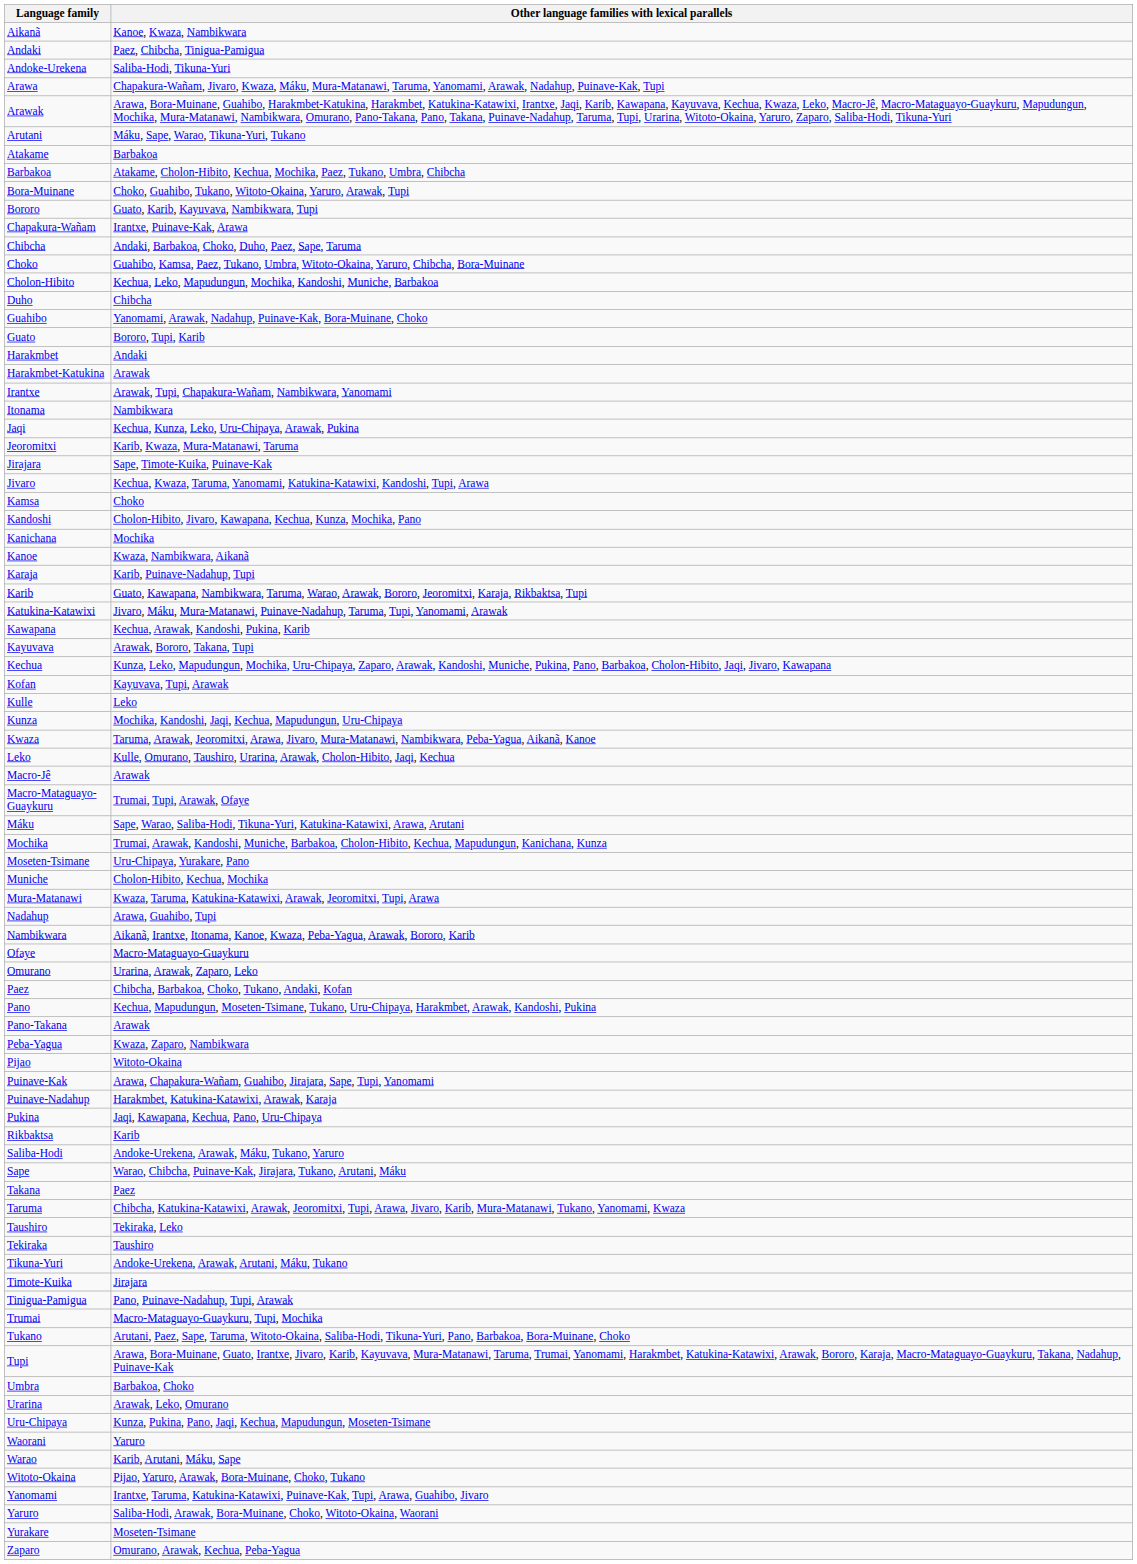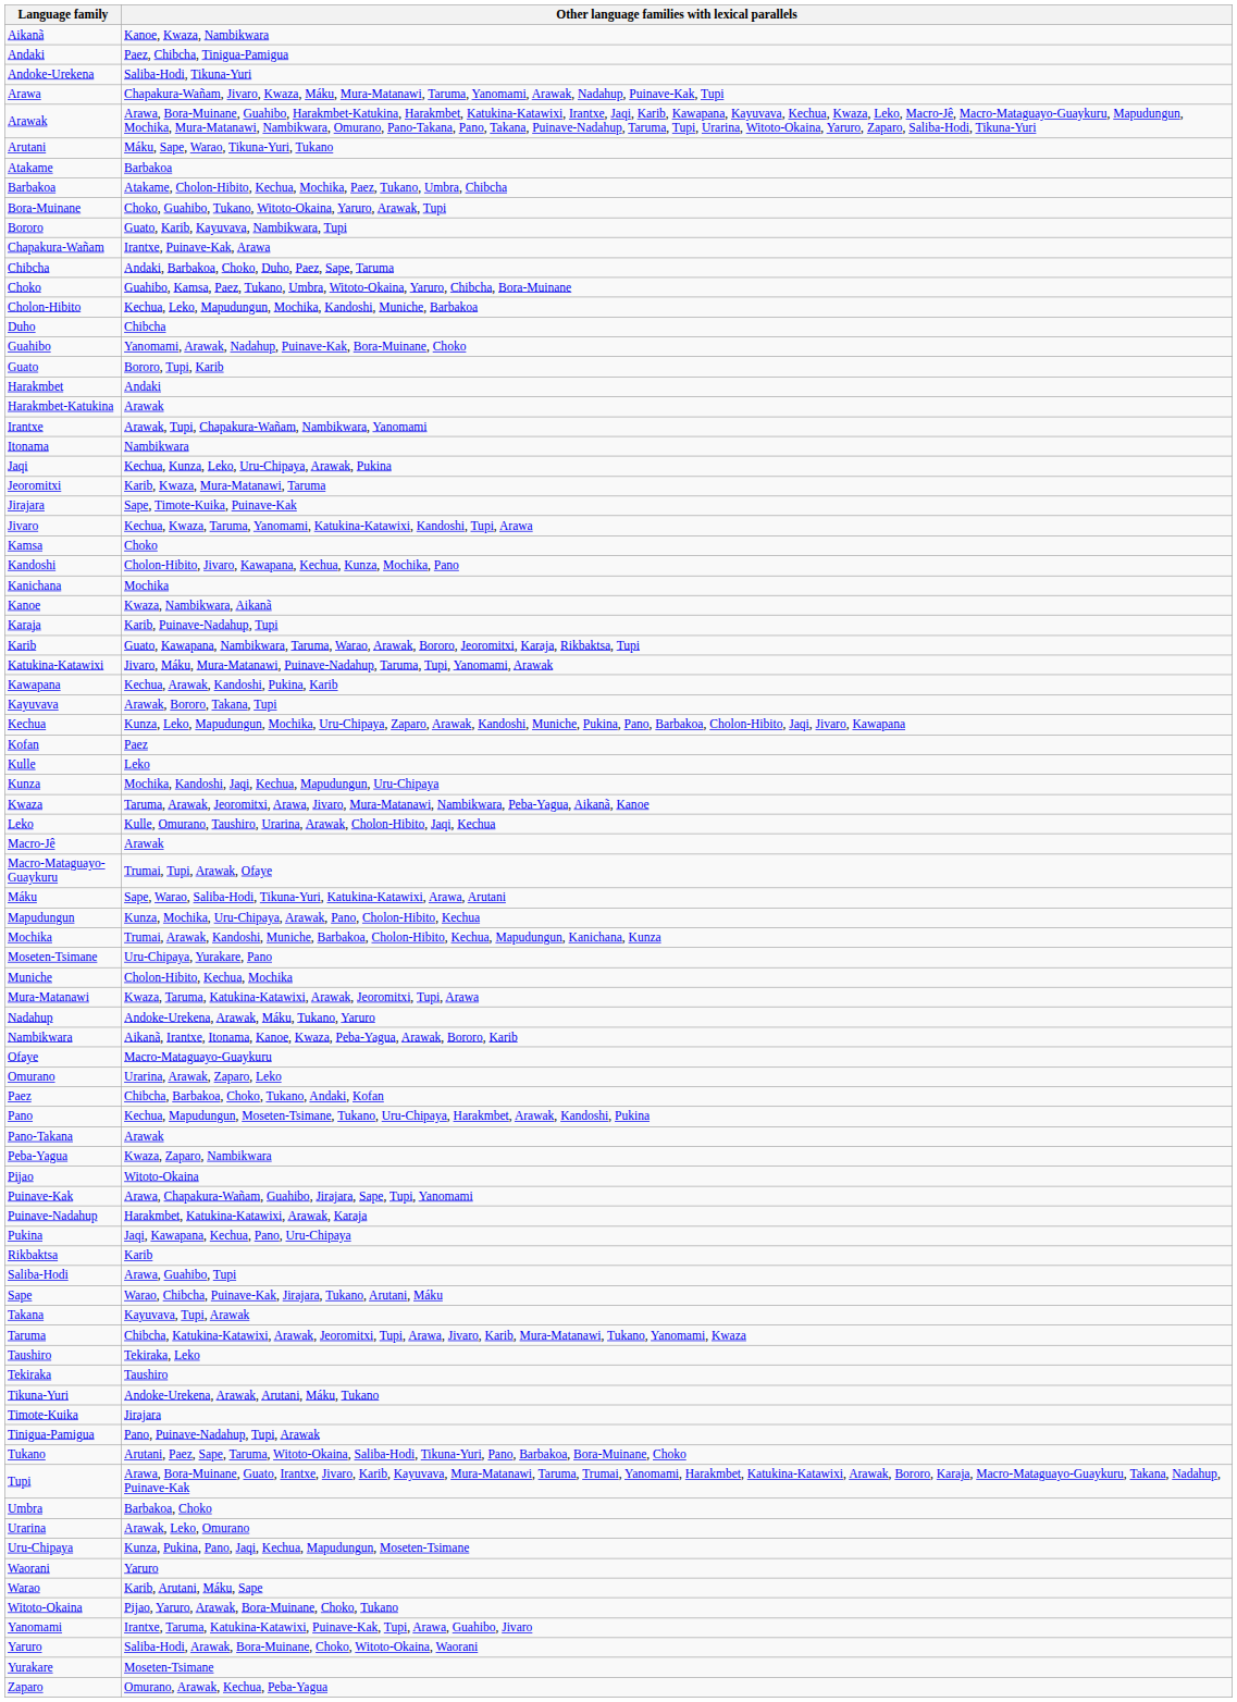 <table class="wikitable">
 <tr>
 <th>Language family</th>
 <th>Other language families with lexical parallels</th>
 </tr>
 <tr>
 <td><a href='#'>Aikanã</a></td>
 <td><a href='#'>Kanoe</a>, <a href='#'>Kwaza</a>, <a href='#'>Nambikwara</a></td>
 </tr>
 <tr>
 <td><a href='#'>Andaki</a></td>
 <td><a href='#'>Paez</a>, <a href='#'>Chibcha</a>, <a href='#'>Tinigua-Pamigua</a></td>
 </tr>
 <tr>
 <td><a href='#'>Andoke-Urekena</a></td>
 <td><a href='#'>Saliba-Hodi</a>, <a href='#'>Tikuna-Yuri</a></td>
 </tr>
 <tr>
 <td><a href='#'>Arawa</a></td>
 <td><a href='#'>Chapakura-Wañam</a>, <a href='#'>Jivaro</a>, <a href='#'>Kwaza</a>, <a href='#'>Máku</a>, <a href='#'>Mura-Matanawi</a>, <a href='#'>Taruma</a>, <a href='#'>Yanomami</a>, <a href='#'>Arawak</a>, <a href='#'>Nadahup</a>, <a href='#'>Puinave-Kak</a>, <a href='#'>Tupi</a></td>
 </tr>
 <tr>
 <td><a href='#'>Arawak</a></td>
 <td><a href='#'>Arawa</a>, <a href='#'>Bora-Muinane</a>, <a href='#'>Guahibo</a>, <a href='#'>Harakmbet-Katukina</a>, <a href='#'>Harakmbet</a>, <a href='#'>Katukina-Katawixi</a>, <a href='#'>Irantxe</a>, <a href='#'>Jaqi</a>, <a href='#'>Karib</a>, <a href='#'>Kawapana</a>, <a href='#'>Kayuvava</a>, <a href='#'>Kechua</a>, <a href='#'>Kwaza</a>, <a href='#'>Leko</a>, <a href='#'>Macro-Jê</a>, <a href='#'>Macro-Mataguayo-Guaykuru</a>, <a href='#'>Mapudungun</a>, <a href='#'>Mochika</a>, <a href='#'>Mura-Matanawi</a>, <a href='#'>Nambikwara</a>, <a href='#'>Omurano</a>, <a href='#'>Pano-Takana</a>, <a href='#'>Pano</a>, <a href='#'>Takana</a>, <a href='#'>Puinave-Nadahup</a>, <a href='#'>Taruma</a>, <a href='#'>Tupi</a>, <a href='#'>Urarina</a>, <a href='#'>Witoto-Okaina</a>, <a href='#'>Yaruro</a>, <a href='#'>Zaparo</a>, <a href='#'>Saliba-Hodi</a>, <a href='#'>Tikuna-Yuri</a></td>
 </tr>
 <tr>
 <td><a href='#'>Arutani</a></td>
 <td><a href='#'>Máku</a>, <a href='#'>Sape</a>, <a href='#'>Warao</a>, <a href='#'>Tikuna-Yuri</a>, <a href='#'>Tukano</a></td>
 </tr>
 <tr>
 <td><a href='#'>Atakame</a></td>
 <td><a href='#'>Barbakoa</a></td>
 </tr>
 <tr>
 <td><a href='#'>Barbakoa</a></td>
 <td><a href='#'>Atakame</a>, <a href='#'>Cholon-Hibito</a>, <a href='#'>Kechua</a>, <a href='#'>Mochika</a>, <a href='#'>Paez</a>, <a href='#'>Tukano</a>, <a href='#'>Umbra</a>, <a href='#'>Chibcha</a></td>
 </tr>
 <tr>
 <td><a href='#'>Bora-Muinane</a></td>
 <td><a href='#'>Choko</a>, <a href='#'>Guahibo</a>, <a href='#'>Tukano</a>, <a href='#'>Witoto-Okaina</a>, <a href='#'>Yaruro</a>, <a href='#'>Arawak</a>, <a href='#'>Tupi</a></td>
 </tr>
 <tr>
 <td><a href='#'>Bororo</a></td>
 <td><a href='#'>Guato</a>, <a href='#'>Karib</a>, <a href='#'>Kayuvava</a>, <a href='#'>Nambikwara</a>, <a href='#'>Tupi</a></td>
 </tr>
 <tr>
 <td><a href='#'>Chapakura-Wañam</a></td>
 <td><a href='#'>Irantxe</a>, <a href='#'>Puinave-Kak</a>, <a href='#'>Arawa</a></td>
 </tr>
 <tr>
 <td><a href='#'>Chibcha</a></td>
 <td><a href='#'>Andaki</a>, <a href='#'>Barbakoa</a>, <a href='#'>Choko</a>, <a href='#'>Duho</a>, <a href='#'>Paez</a>, <a href='#'>Sape</a>, <a href='#'>Taruma</a></td>
 </tr>
 <tr>
 <td><a href='#'>Choko</a></td>
 <td><a href='#'>Guahibo</a>, <a href='#'>Kamsa</a>, <a href='#'>Paez</a>, <a href='#'>Tukano</a>, <a href='#'>Umbra</a>, <a href='#'>Witoto-Okaina</a>, <a href='#'>Yaruro</a>, <a href='#'>Chibcha</a>, <a href='#'>Bora-Muinane</a></td>
 </tr>
 <tr>
 <td><a href='#'>Cholon-Hibito</a></td>
 <td><a href='#'>Kechua</a>, <a href='#'>Leko</a>, <a href='#'>Mapudungun</a>, <a href='#'>Mochika</a>, <a href='#'>Kandoshi</a>, <a href='#'>Muniche</a>, <a href='#'>Barbakoa</a></td>
 </tr>
 <tr>
 <td><a href='#'>Duho</a></td>
 <td><a href='#'>Chibcha</a></td>
 </tr>
 <tr>
 <td><a href='#'>Guahibo</a></td>
 <td><a href='#'>Yanomami</a>, <a href='#'>Arawak</a>, <a href='#'>Nadahup</a>, <a href='#'>Puinave-Kak</a>, <a href='#'>Bora-Muinane</a>, <a href='#'>Choko</a></td>
 </tr>
 <tr>
 <td><a href='#'>Guato</a></td>
 <td><a href='#'>Bororo</a>, <a href='#'>Tupi</a>, <a href='#'>Karib</a></td>
 </tr>
 <tr>
 <td><a href='#'>Harakmbet</a></td>
 <td><a href='#'>Andaki</a></td>
 </tr>
 <tr>
 <td><a href='#'>Harakmbet-Katukina</a></td>
 <td><a href='#'>Arawak</a></td>
 </tr>
 <tr>
 <td><a href='#'>Irantxe</a></td>
 <td><a href='#'>Arawak</a>, <a href='#'>Tupi</a>, <a href='#'>Chapakura-Wañam</a>, <a href='#'>Nambikwara</a>, <a href='#'>Yanomami</a></td>
 </tr>
 <tr>
 <td><a href='#'>Itonama</a></td>
 <td><a href='#'>Nambikwara</a></td>
 </tr>
 <tr>
 <td><a href='#'>Jaqi</a></td>
 <td><a href='#'>Kechua</a>, <a href='#'>Kunza</a>, <a href='#'>Leko</a>, <a href='#'>Uru-Chipaya</a>, <a href='#'>Arawak</a>, <a href='#'>Pukina</a></td>
 </tr>
 <tr>
 <td><a href='#'>Jeoromitxi</a></td>
 <td><a href='#'>Karib</a>, <a href='#'>Kwaza</a>, <a href='#'>Mura-Matanawi</a>, <a href='#'>Taruma</a></td>
 </tr>
 <tr>
 <td><a href='#'>Jirajara</a></td>
 <td><a href='#'>Sape</a>, <a href='#'>Timote-Kuika</a>, <a href='#'>Puinave-Kak</a></td>
 </tr>
 <tr>
 <td><a href='#'>Jivaro</a></td>
 <td><a href='#'>Kechua</a>, <a href='#'>Kwaza</a>, <a href='#'>Taruma</a>, <a href='#'>Yanomami</a>, <a href='#'>Katukina-Katawixi</a>, <a href='#'>Kandoshi</a>, <a href='#'>Tupi</a>, <a href='#'>Arawa</a></td>
 </tr>
 <tr>
 <td><a href='#'>Kamsa</a></td>
 <td><a href='#'>Choko</a></td>
 </tr>
 <tr>
 <td><a href='#'>Kandoshi</a></td>
 <td><a href='#'>Cholon-Hibito</a>, <a href='#'>Jivaro</a>, <a href='#'>Kawapana</a>, <a href='#'>Kechua</a>, <a href='#'>Kunza</a>, <a href='#'>Mochika</a>, <a href='#'>Pano</a></td>
 </tr>
 <tr>
 <td><a href='#'>Kanichana</a></td>
 <td><a href='#'>Mochika</a></td>
 </tr>
 <tr>
 <td><a href='#'>Kanoe</a></td>
 <td><a href='#'>Kwaza</a>, <a href='#'>Nambikwara</a>, <a href='#'>Aikanã</a></td>
 </tr>
 <tr>
 <td><a href='#'>Karaja</a></td>
 <td><a href='#'>Karib</a>, <a href='#'>Puinave-Nadahup</a>, <a href='#'>Tupi</a></td>
 </tr>
 <tr>
 <td><a href='#'>Karib</a></td>
 <td><a href='#'>Guato</a>, <a href='#'>Kawapana</a>, <a href='#'>Nambikwara</a>, <a href='#'>Taruma</a>, <a href='#'>Warao</a>, <a href='#'>Arawak</a>, <a href='#'>Bororo</a>, <a href='#'>Jeoromitxi</a>, <a href='#'>Karaja</a>, <a href='#'>Rikbaktsa</a>, <a href='#'>Tupi</a></td>
 </tr>
 <tr>
 <td><a href='#'>Katukina-Katawixi</a></td>
 <td><a href='#'>Jivaro</a>, <a href='#'>Máku</a>, <a href='#'>Mura-Matanawi</a>, <a href='#'>Puinave-Nadahup</a>, <a href='#'>Taruma</a>, <a href='#'>Tupi</a>, <a href='#'>Yanomami</a>, <a href='#'>Arawak</a></td>
 </tr>
 <tr>
 <td><a href='#'>Kawapana</a></td>
 <td><a href='#'>Kechua</a>, <a href='#'>Arawak</a>, <a href='#'>Kandoshi</a>, <a href='#'>Pukina</a>, <a href='#'>Karib</a></td>
 </tr>
 <tr>
 <td><a href='#'>Kayuvava</a></td>
 <td><a href='#'>Arawak</a>, <a href='#'>Bororo</a>, <a href='#'>Takana</a>, <a href='#'>Tupi</a></td>
 </tr>
 <tr>
 <td><a href='#'>Kechua</a></td>
 <td><a href='#'>Kunza</a>, <a href='#'>Leko</a>, <a href='#'>Mapudungun</a>, <a href='#'>Mochika</a>, <a href='#'>Uru-Chipaya</a>, <a href='#'>Zaparo</a>, <a href='#'>Arawak</a>, <a href='#'>Kandoshi</a>, <a href='#'>Muniche</a>, <a href='#'>Pukina</a>, <a href='#'>Pano</a>, <a href='#'>Barbakoa</a>, <a href='#'>Cholon-Hibito</a>, <a href='#'>Jaqi</a>, <a href='#'>Jivaro</a>, <a href='#'>Kawapana</a></td>
 </tr>
 <tr>
 <td><a href='#'>Kofan</a></td>
-<td><a href='#'>Kayuvava</a>, <a href='#'>Tupi</a>, <a href='#'>Arawak</a></td>
+<td><a href='#'>Paez</a></td>
 </tr>
 <tr>
 <td><a href='#'>Kulle</a></td>
 <td><a href='#'>Leko</a></td>
 </tr>
 <tr>
 <td><a href='#'>Kunza</a></td>
 <td><a href='#'>Mochika</a>, <a href='#'>Kandoshi</a>, <a href='#'>Jaqi</a>, <a href='#'>Kechua</a>, <a href='#'>Mapudungun</a>, <a href='#'>Uru-Chipaya</a></td>
 </tr>
 <tr>
 <td><a href='#'>Kwaza</a></td>
 <td><a href='#'>Taruma</a>, <a href='#'>Arawak</a>, <a href='#'>Jeoromitxi</a>, <a href='#'>Arawa</a>, <a href='#'>Jivaro</a>, <a href='#'>Mura-Matanawi</a>, <a href='#'>Nambikwara</a>, <a href='#'>Peba-Yagua</a>, <a href='#'>Aikanã</a>, <a href='#'>Kanoe</a></td>
 </tr>
 <tr>
 <td><a href='#'>Leko</a></td>
 <td><a href='#'>Kulle</a>, <a href='#'>Omurano</a>, <a href='#'>Taushiro</a>, <a href='#'>Urarina</a>, <a href='#'>Arawak</a>, <a href='#'>Cholon-Hibito</a>, <a href='#'>Jaqi</a>, <a href='#'>Kechua</a></td>
 </tr>
 <tr>
 <td><a href='#'>Macro-Jê</a></td>
 <td><a href='#'>Arawak</a></td>
 </tr>
 <tr>
 <td><a href='#'>Macro-Mataguayo-Guaykuru</a></td>
 <td><a href='#'>Trumai</a>, <a href='#'>Tupi</a>, <a href='#'>Arawak</a>, <a href='#'>Ofaye</a></td>
 </tr>
 <tr>
 <td><a href='#'>Máku</a></td>
 <td><a href='#'>Sape</a>, <a href='#'>Warao</a>, <a href='#'>Saliba-Hodi</a>, <a href='#'>Tikuna-Yuri</a>, <a href='#'>Katukina-Katawixi</a>, <a href='#'>Arawa</a>, <a href='#'>Arutani</a></td>
 </tr>
 <tr>
+<td><a href='#'>Mapudungun</a></td>
+<td><a href='#'>Kunza</a>, <a href='#'>Mochika</a>, <a href='#'>Uru-Chipaya</a>, <a href='#'>Arawak</a>, <a href='#'>Pano</a>, <a href='#'>Cholon-Hibito</a>, <a href='#'>Kechua</a></td>
+</tr>
+<tr>
 <td><a href='#'>Mochika</a></td>
 <td><a href='#'>Trumai</a>, <a href='#'>Arawak</a>, <a href='#'>Kandoshi</a>, <a href='#'>Muniche</a>, <a href='#'>Barbakoa</a>, <a href='#'>Cholon-Hibito</a>, <a href='#'>Kechua</a>, <a href='#'>Mapudungun</a>, <a href='#'>Kanichana</a>, <a href='#'>Kunza</a></td>
 </tr>
 <tr>
 <td><a href='#'>Moseten-Tsimane</a></td>
 <td><a href='#'>Uru-Chipaya</a>, <a href='#'>Yurakare</a>, <a href='#'>Pano</a></td>
 </tr>
 <tr>
 <td><a href='#'>Muniche</a></td>
 <td><a href='#'>Cholon-Hibito</a>, <a href='#'>Kechua</a>, <a href='#'>Mochika</a></td>
 </tr>
 <tr>
 <td><a href='#'>Mura-Matanawi</a></td>
 <td><a href='#'>Kwaza</a>, <a href='#'>Taruma</a>, <a href='#'>Katukina-Katawixi</a>, <a href='#'>Arawak</a>, <a href='#'>Jeoromitxi</a>, <a href='#'>Tupi</a>, <a href='#'>Arawa</a></td>
 </tr>
 <tr>
 <td><a href='#'>Nadahup</a></td>
-<td><a href='#'>Arawa</a>, <a href='#'>Guahibo</a>, <a href='#'>Tupi</a></td>
+<td><a href='#'>Andoke-Urekena</a>, <a href='#'>Arawak</a>, <a href='#'>Máku</a>, <a href='#'>Tukano</a>, <a href='#'>Yaruro</a></td>
 </tr>
 <tr>
 <td><a href='#'>Nambikwara</a></td>
 <td><a href='#'>Aikanã</a>, <a href='#'>Irantxe</a>, <a href='#'>Itonama</a>, <a href='#'>Kanoe</a>, <a href='#'>Kwaza</a>, <a href='#'>Peba-Yagua</a>, <a href='#'>Arawak</a>, <a href='#'>Bororo</a>, <a href='#'>Karib</a></td>
 </tr>
 <tr>
 <td><a href='#'>Ofaye</a></td>
 <td><a href='#'>Macro-Mataguayo-Guaykuru</a></td>
 </tr>
 <tr>
 <td><a href='#'>Omurano</a></td>
 <td><a href='#'>Urarina</a>, <a href='#'>Arawak</a>, <a href='#'>Zaparo</a>, <a href='#'>Leko</a></td>
 </tr>
 <tr>
 <td><a href='#'>Paez</a></td>
 <td><a href='#'>Chibcha</a>, <a href='#'>Barbakoa</a>, <a href='#'>Choko</a>, <a href='#'>Tukano</a>, <a href='#'>Andaki</a>, <a href='#'>Kofan</a></td>
 </tr>
 <tr>
 <td><a href='#'>Pano</a></td>
 <td><a href='#'>Kechua</a>, <a href='#'>Mapudungun</a>, <a href='#'>Moseten-Tsimane</a>, <a href='#'>Tukano</a>, <a href='#'>Uru-Chipaya</a>, <a href='#'>Harakmbet</a>, <a href='#'>Arawak</a>, <a href='#'>Kandoshi</a>, <a href='#'>Pukina</a></td>
 </tr>
 <tr>
 <td><a href='#'>Pano-Takana</a></td>
 <td><a href='#'>Arawak</a></td>
 </tr>
 <tr>
 <td><a href='#'>Peba-Yagua</a></td>
 <td><a href='#'>Kwaza</a>, <a href='#'>Zaparo</a>, <a href='#'>Nambikwara</a></td>
 </tr>
 <tr>
 <td><a href='#'>Pijao</a></td>
 <td><a href='#'>Witoto-Okaina</a></td>
 </tr>
 <tr>
 <td><a href='#'>Puinave-Kak</a></td>
 <td><a href='#'>Arawa</a>, <a href='#'>Chapakura-Wañam</a>, <a href='#'>Guahibo</a>, <a href='#'>Jirajara</a>, <a href='#'>Sape</a>, <a href='#'>Tupi</a>, <a href='#'>Yanomami</a></td>
 </tr>
 <tr>
 <td><a href='#'>Puinave-Nadahup</a></td>
 <td><a href='#'>Harakmbet</a>, <a href='#'>Katukina-Katawixi</a>, <a href='#'>Arawak</a>, <a href='#'>Karaja</a></td>
 </tr>
 <tr>
 <td><a href='#'>Pukina</a></td>
 <td><a href='#'>Jaqi</a>, <a href='#'>Kawapana</a>, <a href='#'>Kechua</a>, <a href='#'>Pano</a>, <a href='#'>Uru-Chipaya</a></td>
 </tr>
 <tr>
 <td><a href='#'>Rikbaktsa</a></td>
 <td><a href='#'>Karib</a></td>
 </tr>
 <tr>
 <td><a href='#'>Saliba-Hodi</a></td>
-<td><a href='#'>Andoke-Urekena</a>, <a href='#'>Arawak</a>, <a href='#'>Máku</a>, <a href='#'>Tukano</a>, <a href='#'>Yaruro</a></td>
+<td><a href='#'>Arawa</a>, <a href='#'>Guahibo</a>, <a href='#'>Tupi</a></td>
 </tr>
 <tr>
 <td><a href='#'>Sape</a></td>
 <td><a href='#'>Warao</a>, <a href='#'>Chibcha</a>, <a href='#'>Puinave-Kak</a>, <a href='#'>Jirajara</a>, <a href='#'>Tukano</a>, <a href='#'>Arutani</a>, <a href='#'>Máku</a></td>
 </tr>
 <tr>
 <td><a href='#'>Takana</a></td>
-<td><a href='#'>Paez</a></td>
+<td><a href='#'>Kayuvava</a>, <a href='#'>Tupi</a>, <a href='#'>Arawak</a></td>
 </tr>
 <tr>
 <td><a href='#'>Taruma</a></td>
 <td><a href='#'>Chibcha</a>, <a href='#'>Katukina-Katawixi</a>, <a href='#'>Arawak</a>, <a href='#'>Jeoromitxi</a>, <a href='#'>Tupi</a>, <a href='#'>Arawa</a>, <a href='#'>Jivaro</a>, <a href='#'>Karib</a>, <a href='#'>Mura-Matanawi</a>, <a href='#'>Tukano</a>, <a href='#'>Yanomami</a>, <a href='#'>Kwaza</a></td>
 </tr>
 <tr>
 <td><a href='#'>Taushiro</a></td>
 <td><a href='#'>Tekiraka</a>, <a href='#'>Leko</a></td>
 </tr>
 <tr>
 <td><a href='#'>Tekiraka</a></td>
 <td><a href='#'>Taushiro</a></td>
 </tr>
 <tr>
 <td><a href='#'>Tikuna-Yuri</a></td>
 <td><a href='#'>Andoke-Urekena</a>, <a href='#'>Arawak</a>, <a href='#'>Arutani</a>, <a href='#'>Máku</a>, <a href='#'>Tukano</a></td>
 </tr>
 <tr>
 <td><a href='#'>Timote-Kuika</a></td>
 <td><a href='#'>Jirajara</a></td>
 </tr>
 <tr>
 <td><a href='#'>Tinigua-Pamigua</a></td>
 <td><a href='#'>Pano</a>, <a href='#'>Puinave-Nadahup</a>, <a href='#'>Tupi</a>, <a href='#'>Arawak</a></td>
-</tr>
-<tr>
-<td><a href='#'>Trumai</a></td>
-<td><a href='#'>Macro-Mataguayo-Guaykuru</a>, <a href='#'>Tupi</a>, <a href='#'>Mochika</a></td>
 </tr>
 <tr>
 <td><a href='#'>Tukano</a></td>
 <td><a href='#'>Arutani</a>, <a href='#'>Paez</a>, <a href='#'>Sape</a>, <a href='#'>Taruma</a>, <a href='#'>Witoto-Okaina</a>, <a href='#'>Saliba-Hodi</a>, <a href='#'>Tikuna-Yuri</a>, <a href='#'>Pano</a>, <a href='#'>Barbakoa</a>, <a href='#'>Bora-Muinane</a>, <a href='#'>Choko</a></td>
 </tr>
 <tr>
 <td><a href='#'>Tupi</a></td>
 <td><a href='#'>Arawa</a>, <a href='#'>Bora-Muinane</a>, <a href='#'>Guato</a>, <a href='#'>Irantxe</a>, <a href='#'>Jivaro</a>, <a href='#'>Karib</a>, <a href='#'>Kayuvava</a>, <a href='#'>Mura-Matanawi</a>, <a href='#'>Taruma</a>, <a href='#'>Trumai</a>, <a href='#'>Yanomami</a>, <a href='#'>Harakmbet</a>, <a href='#'>Katukina-Katawixi</a>, <a href='#'>Arawak</a>, <a href='#'>Bororo</a>, <a href='#'>Karaja</a>, <a href='#'>Macro-Mataguayo-Guaykuru</a>, <a href='#'>Takana</a>, <a href='#'>Nadahup</a>, <a href='#'>Puinave-Kak</a></td>
 </tr>
 <tr>
 <td><a href='#'>Umbra</a></td>
 <td><a href='#'>Barbakoa</a>, <a href='#'>Choko</a></td>
 </tr>
 <tr>
 <td><a href='#'>Urarina</a></td>
 <td><a href='#'>Arawak</a>, <a href='#'>Leko</a>, <a href='#'>Omurano</a></td>
 </tr>
 <tr>
 <td><a href='#'>Uru-Chipaya</a></td>
 <td><a href='#'>Kunza</a>, <a href='#'>Pukina</a>, <a href='#'>Pano</a>, <a href='#'>Jaqi</a>, <a href='#'>Kechua</a>, <a href='#'>Mapudungun</a>, <a href='#'>Moseten-Tsimane</a></td>
 </tr>
 <tr>
 <td><a href='#'>Waorani</a></td>
 <td><a href='#'>Yaruro</a></td>
 </tr>
 <tr>
 <td><a href='#'>Warao</a></td>
 <td><a href='#'>Karib</a>, <a href='#'>Arutani</a>, <a href='#'>Máku</a>, <a href='#'>Sape</a></td>
 </tr>
 <tr>
 <td><a href='#'>Witoto-Okaina</a></td>
 <td><a href='#'>Pijao</a>, <a href='#'>Yaruro</a>, <a href='#'>Arawak</a>, <a href='#'>Bora-Muinane</a>, <a href='#'>Choko</a>, <a href='#'>Tukano</a></td>
 </tr>
 <tr>
 <td><a href='#'>Yanomami</a></td>
 <td><a href='#'>Irantxe</a>, <a href='#'>Taruma</a>, <a href='#'>Katukina-Katawixi</a>, <a href='#'>Puinave-Kak</a>, <a href='#'>Tupi</a>, <a href='#'>Arawa</a>, <a href='#'>Guahibo</a>, <a href='#'>Jivaro</a></td>
 </tr>
 <tr>
 <td><a href='#'>Yaruro</a></td>
 <td><a href='#'>Saliba-Hodi</a>, <a href='#'>Arawak</a>, <a href='#'>Bora-Muinane</a>, <a href='#'>Choko</a>, <a href='#'>Witoto-Okaina</a>, <a href='#'>Waorani</a></td>
 </tr>
 <tr>
 <td><a href='#'>Yurakare</a></td>
 <td><a href='#'>Moseten-Tsimane</a></td>
 </tr>
 <tr>
 <td><a href='#'>Zaparo</a></td>
 <td><a href='#'>Omurano</a>, <a href='#'>Arawak</a>, <a href='#'>Kechua</a>, <a href='#'>Peba-Yagua</a></td>
 </tr>
 </table>
